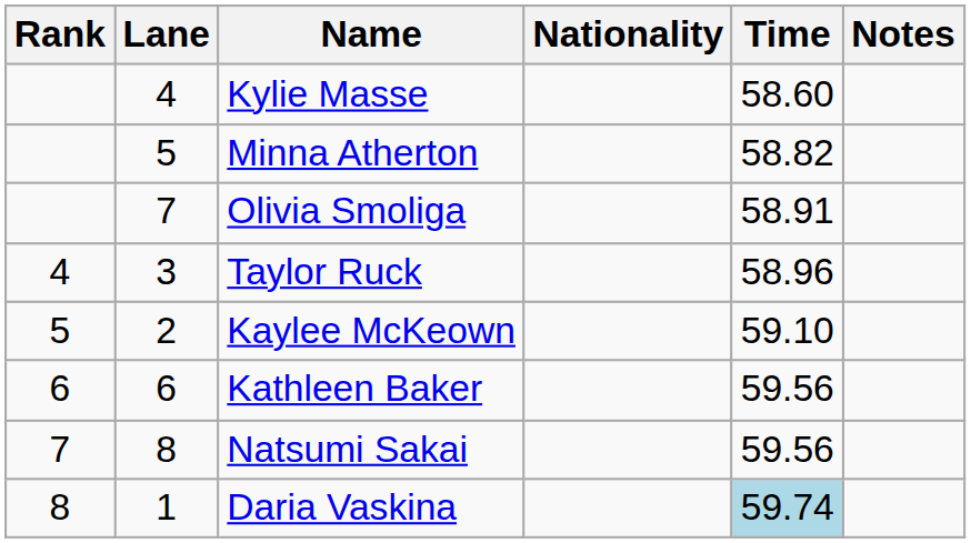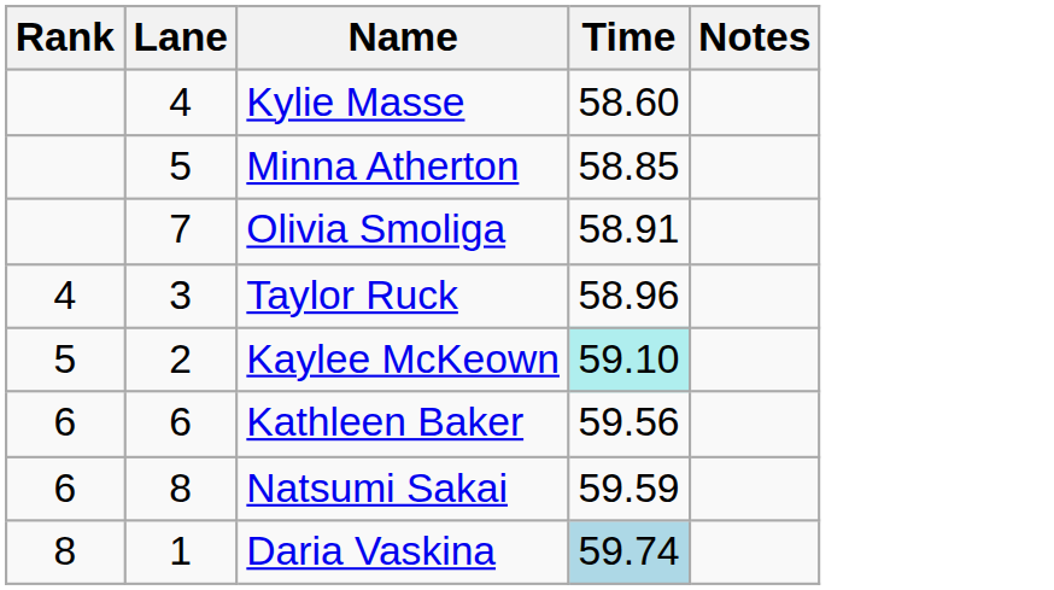 <table class="wikitable sortable" style="text-align:center">
 <tr>
 <th>Rank</th>
 <th>Lane</th>
 <th>Name</th>
-<th>Nationality</th>
 <th>Time</th>
 <th>Notes</th>
 </tr>
 <tr>
 <td></td>
 <td>4</td>
 <td align=left><a href='#'>Kylie Masse</a></td>
-<td align=left></td>
 <td>58.60</td>
 <td></td>
 </tr>
 <tr>
 <td></td>
 <td>5</td>
 <td align=left><a href='#'>Minna Atherton</a></td>
-<td align=left></td>
-<td>58.82</td>
+<td>58.85</td>
 <td></td>
 </tr>
 <tr>
 <td></td>
 <td>7</td>
 <td align=left><a href='#'>Olivia Smoliga</a></td>
-<td align=left></td>
 <td>58.91</td>
 <td></td>
 </tr>
 <tr>
 <td>4</td>
 <td>3</td>
 <td align=left><a href='#'>Taylor Ruck</a></td>
-<td align=left></td>
 <td>58.96</td>
 <td></td>
 </tr>
 <tr>
 <td>5</td>
 <td>2</td>
 <td align=left><a href='#'>Kaylee McKeown</a></td>
-<td align=left></td>
-<td>59.10</td>
+<td style="background: paleturquoise;">59.10</td>
 <td></td>
 </tr>
 <tr>
 <td>6</td>
 <td>6</td>
 <td align=left><a href='#'>Kathleen Baker</a></td>
-<td align=left></td>
 <td>59.56</td>
 <td></td>
 </tr>
 <tr>
-<td>7</td>
+<td>6</td>
 <td>8</td>
 <td align=left><a href='#'>Natsumi Sakai</a></td>
-<td align=left></td>
-<td>59.56</td>
+<td>59.59</td>
 <td></td>
 </tr>
 <tr>
 <td>8</td>
 <td>1</td>
 <td align=left><a href='#'>Daria Vaskina</a></td>
-<td align=left></td>
 <td style="background: lightblue;">59.74</td>
 <td></td>
 </tr>
 </table>
